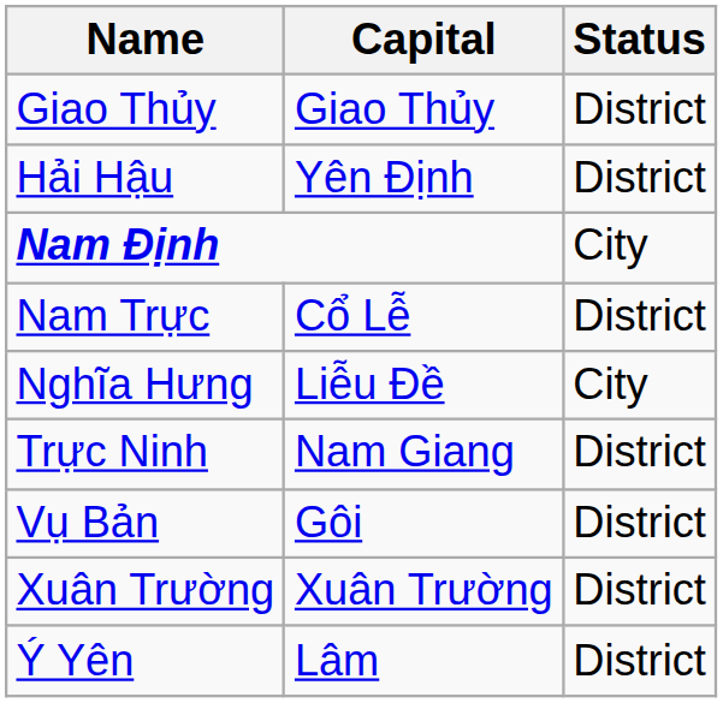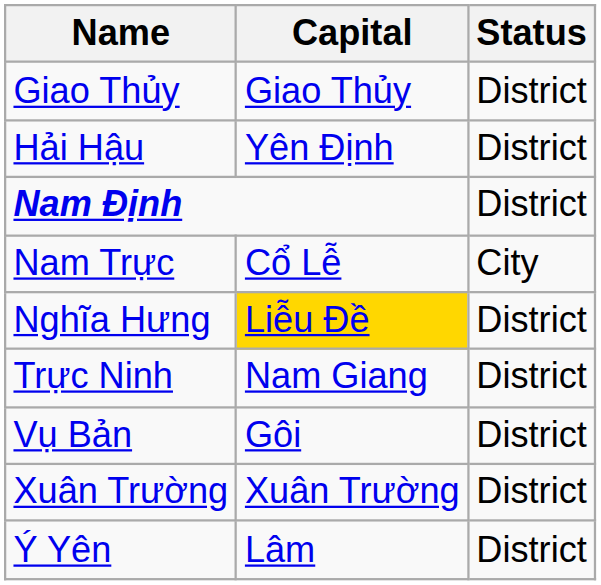 <table class="wikitable sortable">
 <tr>
 <th>Name</th>
 <th>Capital</th>
 <th>Status</th>
 </tr>
 <tr>
 <td><a href='#'>Giao Thủy</a></td>
 <td><a href='#'>Giao Thủy</a></td>
 <td>District</td>
 </tr>
 <tr>
 <td><a href='#'>Hải Hậu</a></td>
 <td><a href='#'>Yên Định</a></td>
 <td>District</td>
 </tr>
 <tr>
 <td colspan="2"><strong><em><a href='#'>Nam Định</a></em></strong></td>
-<td>City</td>
+<td>District</td>
 </tr>
 <tr>
 <td><a href='#'>Nam Trực</a></td>
 <td><a href='#'>Cổ Lễ</a></td>
-<td>District</td>
+<td>City</td>
 </tr>
 <tr>
 <td><a href='#'>Nghĩa Hưng</a></td>
-<td><a href='#'>Liễu Đề</a></td>
-<td>City</td>
+<td style="background: gold;"><a href='#'>Liễu Đề</a></td>
+<td>District</td>
 </tr>
 <tr>
 <td><a href='#'>Trực Ninh</a></td>
 <td><a href='#'>Nam Giang</a></td>
 <td>District</td>
 </tr>
 <tr>
 <td><a href='#'>Vụ Bản</a></td>
 <td><a href='#'>Gôi</a></td>
 <td>District</td>
 </tr>
 <tr>
 <td><a href='#'>Xuân Trường</a></td>
 <td><a href='#'>Xuân Trường</a></td>
 <td>District</td>
 </tr>
 <tr>
 <td><a href='#'>Ý Yên</a></td>
 <td><a href='#'>Lâm</a></td>
 <td>District</td>
 </tr>
 </table>
